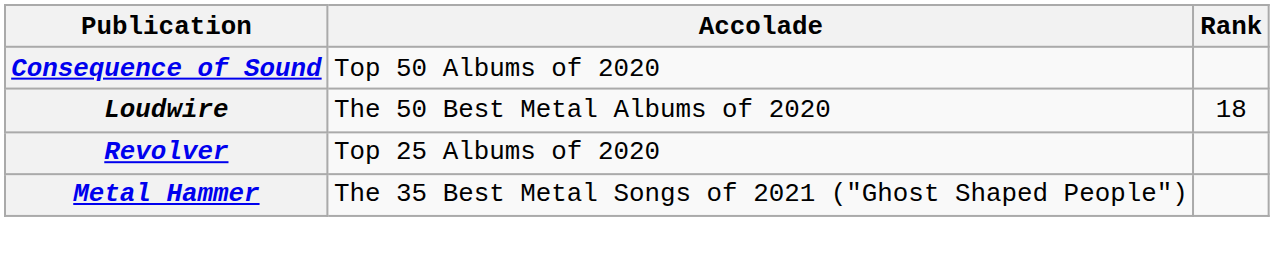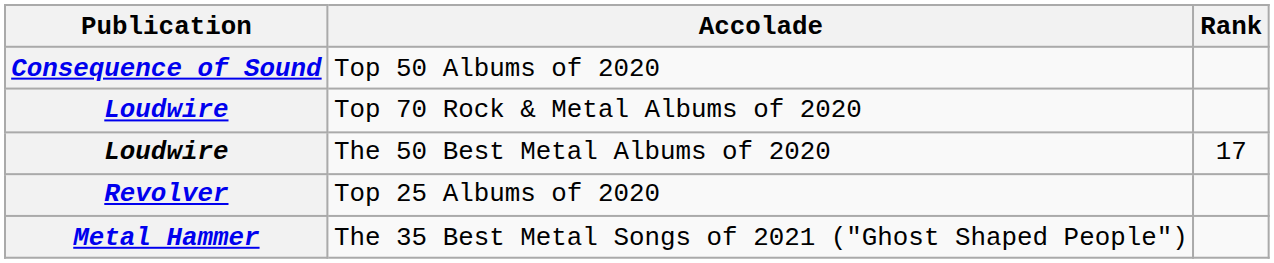 <table class="wikitable sortable plainrowheaders">
 <tr>
 <th scope="col">Publication</th>
 <th scope="col">Accolade</th>
 <th scope="col">Rank</th>
 </tr>
 <tr>
 <th scope="row"><em><a href='#'>Consequence of Sound</a></em></th>
 <td>Top 50 Albums of 2020</td>
 <td></td>
 </tr>
 <tr>
+<th scope="row"><em><a href='#'>Loudwire</a></em></th>
+<td>Top 70 Rock & Metal Albums of 2020</td>
+<td></td>
+</tr>
+<tr>
 <th scope="row"><em>Loudwire</em></th>
 <td>The 50 Best Metal Albums of 2020</td>
-<td style="text-align:center;">18</td>
+<td style="text-align:center;">17</td>
 </tr>
 <tr>
 <th scope="row"><em><a href='#'>Revolver</a></em></th>
 <td>Top 25 Albums of 2020</td>
 <td></td>
 </tr>
 <tr>
 <th scope="row"><em><a href='#'>Metal Hammer</a></em></th>
 <td>The 35 Best Metal Songs of 2021 ("Ghost Shaped People")</td>
 <td></td>
 </tr>
 </table>
